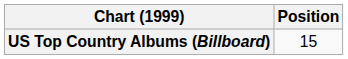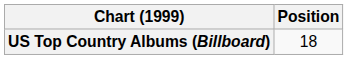 <table class="wikitable plainrowheaders" style="text-align:center">
 <tr>
 <th scope="col">Chart (1999)</th>
 <th scope="col">Position</th>
 </tr>
 <tr>
 <th scope="row">US Top Country Albums (<em>Billboard</em>)</th>
-<td>15</td>
+<td>18</td>
 </tr>
 </table>
